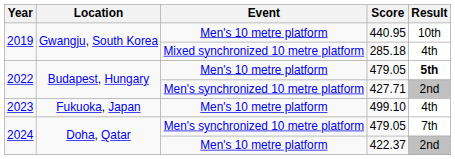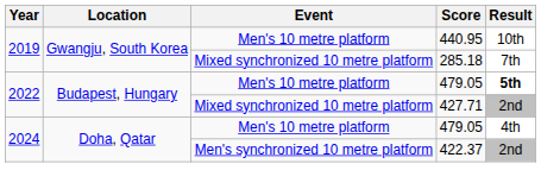 <table class="wikitable" style="text-align:center;">
 <tr>
 <th>Year</th>
 <th>Location</th>
 <th>Event</th>
 <th>Score</th>
 <th>Result</th>
 </tr>
 <tr>
 <td rowspan=2><a href='#'>2019</a></td>
 <td rowspan=2><a href='#'>Gwangju</a>, <a href='#'>South Korea</a></td>
 <td><a href='#'>Men's 10 metre platform</a></td>
 <td>440.95</td>
 <td bgcolor="white">10th</td>
 </tr>
 <tr>
 <td><a href='#'>Mixed synchronized 10 metre platform</a></td>
 <td>285.18</td>
-<td bgcolor="white">4th</td>
+<td bgcolor="white">7th</td>
 </tr>
 <tr>
 <td rowspan=2><a href='#'>2022</a></td>
 <td rowspan=2><a href='#'>Budapest</a>, <a href='#'>Hungary</a></td>
 <td><a href='#'>Men's 10 metre platform</a></td>
 <td>479.05</td>
 <td bgcolor="white"><strong>5th</strong></td>
 </tr>
 <tr>
-<td><a href='#'>Men's synchronized 10 metre platform</a></td>
+<td><a href='#'>Mixed synchronized 10 metre platform</a></td>
 <td>427.71</td>
 <td bgcolor="silver">2nd</td>
 </tr>
 <tr>
-<td><a href='#'>2023</a></td>
-<td><a href='#'>Fukuoka</a>, <a href='#'>Japan</a></td>
+<td rowspan=2><a href='#'>2024</a></td>
+<td rowspan=2><a href='#'>Doha</a>, <a href='#'>Qatar</a></td>
 <td><a href='#'>Men's 10 metre platform</a></td>
-<td>499.10</td>
+<td>479.05</td>
 <td bgcolor="white">4th</td>
 </tr>
 <tr>
-<td rowspan=2><a href='#'>2024</a></td>
-<td rowspan=2><a href='#'>Doha</a>, <a href='#'>Qatar</a></td>
 <td><a href='#'>Men's synchronized 10 metre platform</a></td>
-<td>479.05</td>
-<td bgcolor="white">7th</td>
-</tr>
-<tr>
-<td><a href='#'>Men's 10 metre platform</a></td>
 <td>422.37</td>
 <td bgcolor="silver">2nd</td>
 </tr>
 </table>
